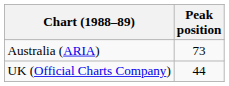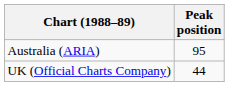 <table class="wikitable">
 <tr>
 <th align="left">Chart (1988–89)</th>
 <th align="left">Peak<br>position</th>
 </tr>
 <tr>
 <td align="left">Australia (<a href='#'>ARIA</a>)</td>
-<td align="center">73</td>
+<td align="center">95</td>
 </tr>
 <tr>
 <td align="left">UK (<a href='#'>Official Charts Company</a>)</td>
 <td align="center">44</td>
 </tr>
 </table>
